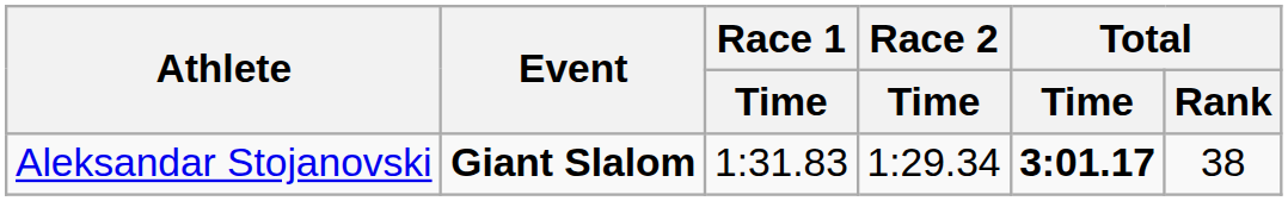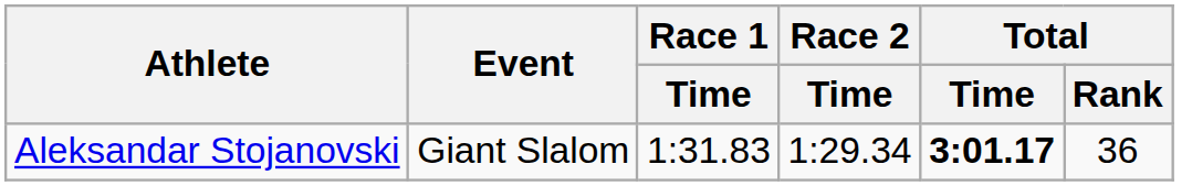 <table class="wikitable" style="font-size:90%">
 <tr>
 <th rowspan="2">Athlete</th>
 <th rowspan="2">Event</th>
 <th>Race 1</th>
 <th>Race 2</th>
 <th colspan="2">Total</th>
 </tr>
 <tr>
 <th>Time</th>
 <th>Time</th>
 <th>Time</th>
 <th>Rank</th>
 </tr>
 <tr>
 <td><a href='#'>Aleksandar Stojanovski</a></td>
-<td><strong>Giant Slalom</strong></td>
+<td>Giant Slalom</td>
 <td align="center">1:31.83</td>
 <td align="center">1:29.34</td>
 <td align="center"><strong>3:01.17</strong></td>
-<td align="center">38</td>
+<td align="center">36</td>
 </tr>
 </table>
